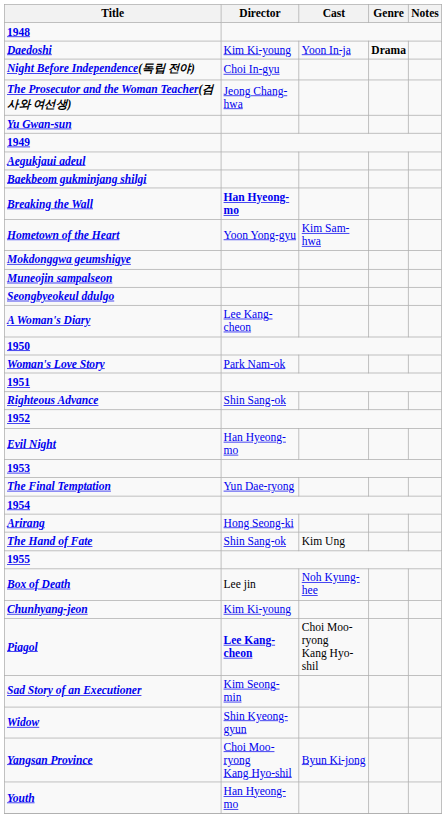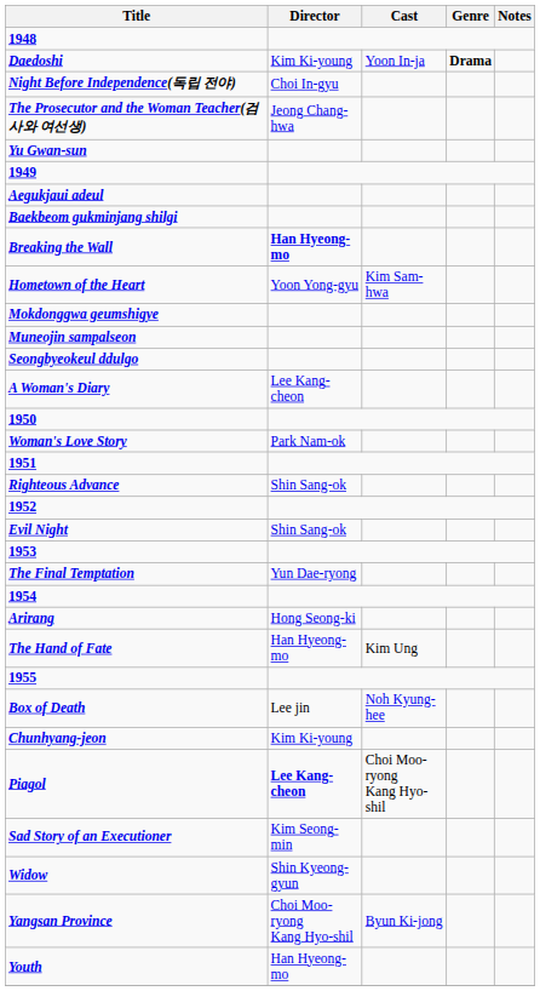 <table class="wikitable">
 <tr>
 <th>Title</th>
 <th>Director</th>
 <th>Cast</th>
 <th>Genre</th>
 <th>Notes</th>
 </tr>
 <tr>
 <td><strong><a href='#'>1948</a></strong></td>
 </tr>
 <tr>
 <td><strong><em><a href='#'>Daedoshi</a></em></strong></td>
 <td><a href='#'>Kim Ki-young</a></td>
 <td><a href='#'>Yoon In-ja</a></td>
 <td><strong>Drama</strong></td>
 <td></td>
 </tr>
 <tr>
 <td><strong><em><a href='#'>Night Before Independence</a>(독립 전야)</em></strong></td>
 <td><a href='#'>Choi In-gyu</a></td>
 <td></td>
 <td></td>
 <td></td>
 </tr>
 <tr>
 <td><strong><em><a href='#'>The Prosecutor and the Woman Teacher</a>(검사와 여선생)</em></strong></td>
 <td><a href='#'>Jeong Chang-hwa</a></td>
 <td></td>
 <td></td>
 <td></td>
 </tr>
 <tr>
 <td><strong><em><a href='#'>Yu Gwan-sun</a></em></strong></td>
 <td></td>
 <td></td>
 <td></td>
 <td></td>
 </tr>
 <tr>
 <td><strong><a href='#'>1949</a></strong></td>
 </tr>
 <tr>
 <td><strong><em><a href='#'>Aegukjaui adeul</a></em></strong></td>
 <td></td>
 <td></td>
 <td></td>
 <td></td>
 </tr>
 <tr>
 <td><strong><em><a href='#'>Baekbeom gukminjang shilgi</a></em></strong></td>
 <td></td>
 <td></td>
 <td></td>
 <td></td>
 </tr>
 <tr>
 <td><strong><em><a href='#'>Breaking the Wall</a></em></strong></td>
 <td><strong><a href='#'>Han Hyeong-mo</a></strong></td>
 <td></td>
 <td></td>
 <td></td>
 </tr>
 <tr>
 <td><strong><em><a href='#'>Hometown of the Heart</a></em></strong></td>
 <td><a href='#'>Yoon Yong-gyu</a></td>
 <td><a href='#'>Kim Sam-hwa</a></td>
 <td></td>
 <td></td>
 </tr>
 <tr>
 <td><strong><em><a href='#'>Mokdonggwa geumshigye</a></em></strong></td>
 <td></td>
 <td></td>
 <td></td>
 <td></td>
 </tr>
 <tr>
 <td><strong><em><a href='#'>Muneojin sampalseon</a></em></strong></td>
 <td></td>
 <td></td>
 <td></td>
 <td></td>
 </tr>
 <tr>
 <td><strong><em><a href='#'>Seongbyeokeul ddulgo</a></em></strong></td>
 <td></td>
 <td></td>
 <td></td>
 <td></td>
 </tr>
 <tr>
 <td><strong><em><a href='#'>A Woman's Diary</a></em></strong></td>
 <td><a href='#'>Lee Kang-cheon</a></td>
 <td></td>
 <td></td>
 <td></td>
 </tr>
 <tr>
 <td><strong><a href='#'>1950</a></strong></td>
 </tr>
 <tr>
 <td><strong><em><a href='#'>Woman's Love Story</a></em></strong></td>
 <td><a href='#'>Park Nam-ok</a></td>
 <td></td>
 <td></td>
 <td></td>
 </tr>
 <tr>
 <td><strong><a href='#'>1951</a></strong></td>
 </tr>
 <tr>
 <td><strong><em><a href='#'>Righteous Advance</a></em></strong></td>
 <td><a href='#'>Shin Sang-ok</a></td>
 <td></td>
 <td></td>
 <td></td>
 </tr>
 <tr>
 <td><strong><a href='#'>1952</a></strong></td>
 </tr>
 <tr>
 <td><strong><em><a href='#'>Evil Night</a></em></strong></td>
-<td><a href='#'>Han Hyeong-mo</a></td>
+<td><a href='#'>Shin Sang-ok</a></td>
 <td></td>
 <td></td>
 <td></td>
 </tr>
 <tr>
 <td><strong><a href='#'>1953</a></strong></td>
 </tr>
 <tr>
 <td><strong><em><a href='#'>The Final Temptation</a></em></strong></td>
 <td><a href='#'>Yun Dae-ryong</a></td>
 <td></td>
 <td></td>
 <td></td>
 </tr>
 <tr>
 <td><strong><a href='#'>1954</a></strong></td>
 </tr>
 <tr>
 <td><strong><em><a href='#'>Arirang</a></em></strong></td>
 <td><a href='#'>Hong Seong-ki</a></td>
 <td></td>
 <td></td>
 <td></td>
 </tr>
 <tr>
 <td><strong><em><a href='#'>The Hand of Fate</a></em></strong></td>
-<td><a href='#'>Shin Sang-ok</a></td>
+<td><a href='#'>Han Hyeong-mo</a></td>
 <td>Kim Ung</td>
 <td></td>
 <td></td>
 </tr>
 <tr>
 <td><strong><a href='#'>1955</a></strong></td>
 </tr>
 <tr>
 <td><strong><em><a href='#'>Box of Death</a></em></strong></td>
 <td>Lee jin</td>
 <td><a href='#'>Noh Kyung-hee</a></td>
 <td></td>
 <td></td>
 </tr>
 <tr>
 <td><strong><em><a href='#'>Chunhyang-jeon</a></em></strong></td>
 <td><a href='#'>Kim Ki-young</a></td>
 <td></td>
 <td></td>
 <td></td>
 </tr>
 <tr>
 <td><strong><em><a href='#'>Piagol</a></em></strong></td>
 <td><strong><a href='#'>Lee Kang-cheon</a></strong></td>
 <td>Choi Moo-ryong<br>Kang Hyo-shil</td>
 <td></td>
 <td></td>
 </tr>
 <tr>
 <td><strong><em><a href='#'>Sad Story of an Executioner</a></em></strong></td>
 <td><a href='#'>Kim Seong-min</a></td>
 <td></td>
 <td></td>
 <td></td>
 </tr>
 <tr>
 <td><strong><em><a href='#'>Widow</a></em></strong></td>
 <td><a href='#'>Shin Kyeong-gyun</a></td>
 <td></td>
 <td></td>
 <td></td>
 </tr>
 <tr>
 <td><strong><em><a href='#'>Yangsan Province</a></em></strong></td>
 <td><a href='#'>Choi Moo-ryong</a><br><a href='#'>Kang Hyo-shil</a></td>
 <td><a href='#'>Byun Ki-jong</a></td>
 <td></td>
 <td></td>
 </tr>
 <tr>
 <td><strong><em><a href='#'>Youth</a></em></strong></td>
 <td><a href='#'>Han Hyeong-mo</a></td>
 <td></td>
 <td></td>
 <td></td>
 </tr>
 <tr>
 </tr>
 </table>
